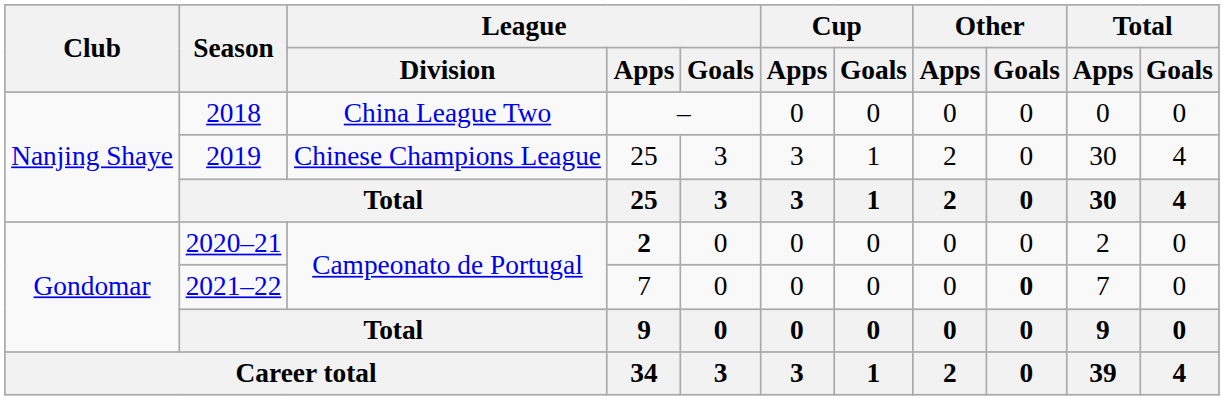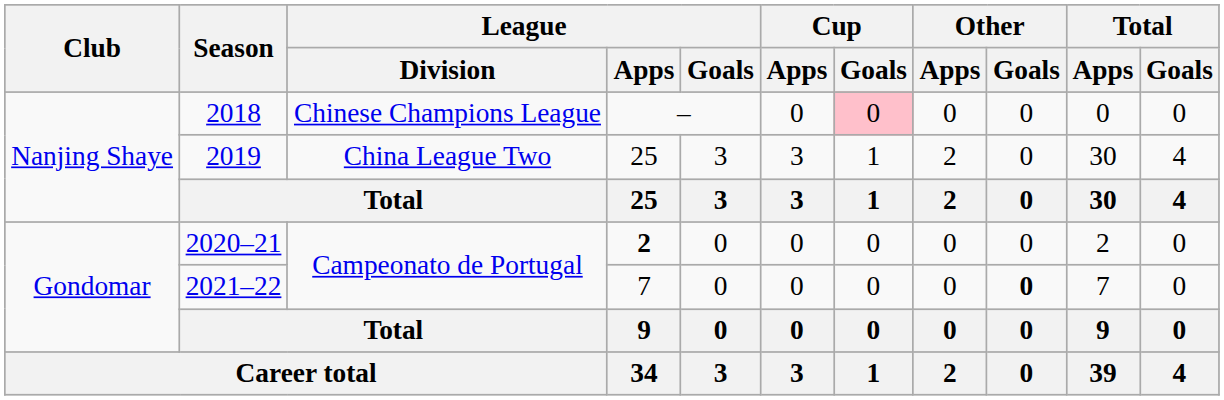 <table class="wikitable" style="text-align: center">
 <tr>
 <th rowspan="2">Club</th>
 <th rowspan="2">Season</th>
 <th colspan="3">League</th>
 <th colspan="2">Cup</th>
 <th colspan="2">Other</th>
 <th colspan="2">Total</th>
 </tr>
 <tr>
 <th>Division</th>
 <th>Apps</th>
 <th>Goals</th>
 <th>Apps</th>
 <th>Goals</th>
 <th>Apps</th>
 <th>Goals</th>
 <th>Apps</th>
 <th>Goals</th>
 </tr>
 <tr>
 <td rowspan="3"><a href='#'>Nanjing Shaye</a></td>
 <td><a href='#'>2018</a></td>
-<td><a href='#'>China League Two</a></td>
+<td><a href='#'>Chinese Champions League</a></td>
 <td colspan="2">–</td>
 <td>0</td>
-<td>0</td>
+<td style="background: pink;">0</td>
 <td>0</td>
 <td>0</td>
 <td>0</td>
 <td>0</td>
 </tr>
 <tr>
 <td><a href='#'>2019</a></td>
-<td><a href='#'>Chinese Champions League</a></td>
+<td><a href='#'>China League Two</a></td>
 <td>25</td>
 <td>3</td>
 <td>3</td>
 <td>1</td>
 <td>2</td>
 <td>0</td>
 <td>30</td>
 <td>4</td>
 </tr>
 <tr>
 <th colspan=2>Total</th>
 <th>25</th>
 <th>3</th>
 <th>3</th>
 <th>1</th>
 <th>2</th>
 <th>0</th>
 <th>30</th>
 <th>4</th>
 </tr>
 <tr>
 <td rowspan="3"><a href='#'>Gondomar</a></td>
 <td><a href='#'>2020–21</a></td>
 <td rowspan="2"><a href='#'>Campeonato de Portugal</a></td>
 <td><strong>2</strong></td>
 <td>0</td>
 <td>0</td>
 <td>0</td>
 <td>0</td>
 <td>0</td>
 <td>2</td>
 <td>0</td>
 </tr>
 <tr>
 <td><a href='#'>2021–22</a></td>
 <td>7</td>
 <td>0</td>
 <td>0</td>
 <td>0</td>
 <td>0</td>
 <td><strong>0</strong></td>
 <td>7</td>
 <td>0</td>
 </tr>
 <tr>
 <th colspan=2>Total</th>
 <th>9</th>
 <th>0</th>
 <th>0</th>
 <th>0</th>
 <th>0</th>
 <th>0</th>
 <th>9</th>
 <th>0</th>
 </tr>
 <tr>
 <th colspan=3>Career total</th>
 <th>34</th>
 <th>3</th>
 <th>3</th>
 <th>1</th>
 <th>2</th>
 <th>0</th>
 <th>39</th>
 <th>4</th>
 </tr>
 </table>
